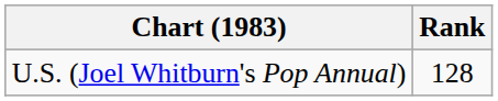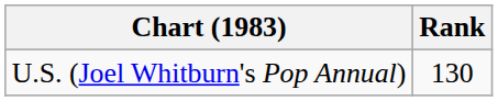 <table class="wikitable">
 <tr>
 <th align="left">Chart (1983)</th>
 <th style="text-align:center;">Rank</th>
 </tr>
 <tr>
 <td>U.S. (<a href='#'>Joel Whitburn</a>'s <em>Pop Annual</em>) </td>
-<td style="text-align:center;">128</td>
+<td style="text-align:center;">130</td>
 </tr>
 </table>
